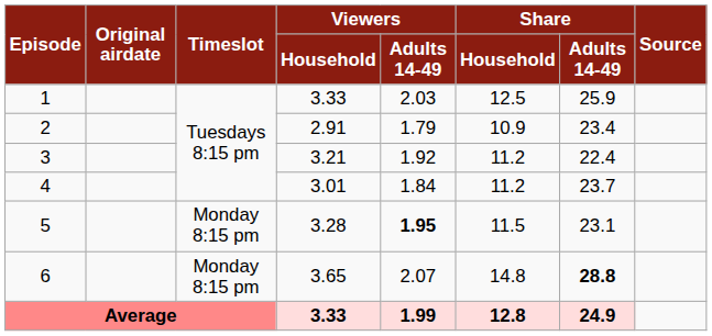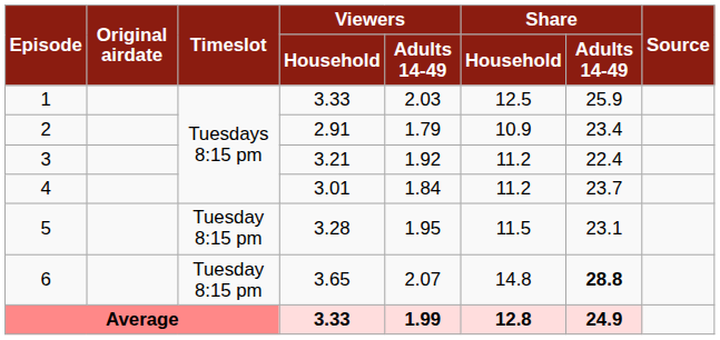 <table class="wikitable" style="text-align:center;">
 <tr>
 <th style="background:#8b1c10; color:#fff;" rowspan="2">Episode</th>
 <th style="background:#8b1c10; color:#fff;" rowspan="2">Original airdate</th>
 <th style="background:#8b1c10; color:#fff;" rowspan="2">Timeslot</th>
 <th style="background:#8b1c10; color:#fff;" colspan="2">Viewers<br><small></small></th>
 <th style="background:#8b1c10; color:#fff;" colspan="2">Share<br><small></small></th>
 <th style="background:#8b1c10; color:#fff;" rowspan="2">Source</th>
 </tr>
 <tr>
 <th style="background:#8b1c10; color:#fff;">Household</th>
 <th style="background:#8b1c10; color:#fff;">Adults 14-49</th>
 <th style="background:#8b1c10; color:#fff;">Household</th>
 <th style="background:#8b1c10; color:#fff;">Adults 14-49</th>
 </tr>
 <tr>
 <td>1</td>
 <td></td>
 <td rowspan="4">Tuesdays 8:15 pm</td>
 <td>3.33</td>
 <td>2.03</td>
 <td>12.5</td>
 <td>25.9</td>
 <td></td>
 </tr>
 <tr>
 <td>2</td>
 <td></td>
 <td>2.91</td>
 <td>1.79</td>
 <td>10.9</td>
 <td>23.4</td>
 <td></td>
 </tr>
 <tr>
 <td>3</td>
 <td></td>
 <td>3.21</td>
 <td>1.92</td>
 <td>11.2</td>
 <td>22.4</td>
 <td></td>
 </tr>
 <tr>
 <td>4</td>
 <td></td>
 <td>3.01</td>
 <td>1.84</td>
 <td>11.2</td>
 <td>23.7</td>
 <td></td>
 </tr>
 <tr>
 <td>5</td>
 <td></td>
-<td>Monday 8:15 pm</td>
+<td>Tuesday 8:15 pm</td>
 <td>3.28</td>
-<td><strong>1.95</strong></td>
+<td>1.95</td>
 <td>11.5</td>
 <td>23.1</td>
 <td></td>
 </tr>
 <tr>
 <td>6</td>
 <td></td>
-<td>Monday 8:15 pm</td>
+<td>Tuesday 8:15 pm</td>
 <td>3.65</td>
 <td>2.07</td>
 <td>14.8</td>
 <td><strong>28.8</strong></td>
 <td></td>
 </tr>
 <tr>
 <th style="background:#ff8888;" colspan="3">Average</th>
 <td style="background:#ffdddd;"><strong>3.33</strong></td>
 <td style="background:#ffdddd;"><strong>1.99</strong></td>
 <td style="background:#ffdddd;"><strong>12.8</strong></td>
 <td style="background:#ffdddd;"><strong>24.9</strong></td>
 <td></td>
 </tr>
 </table>
